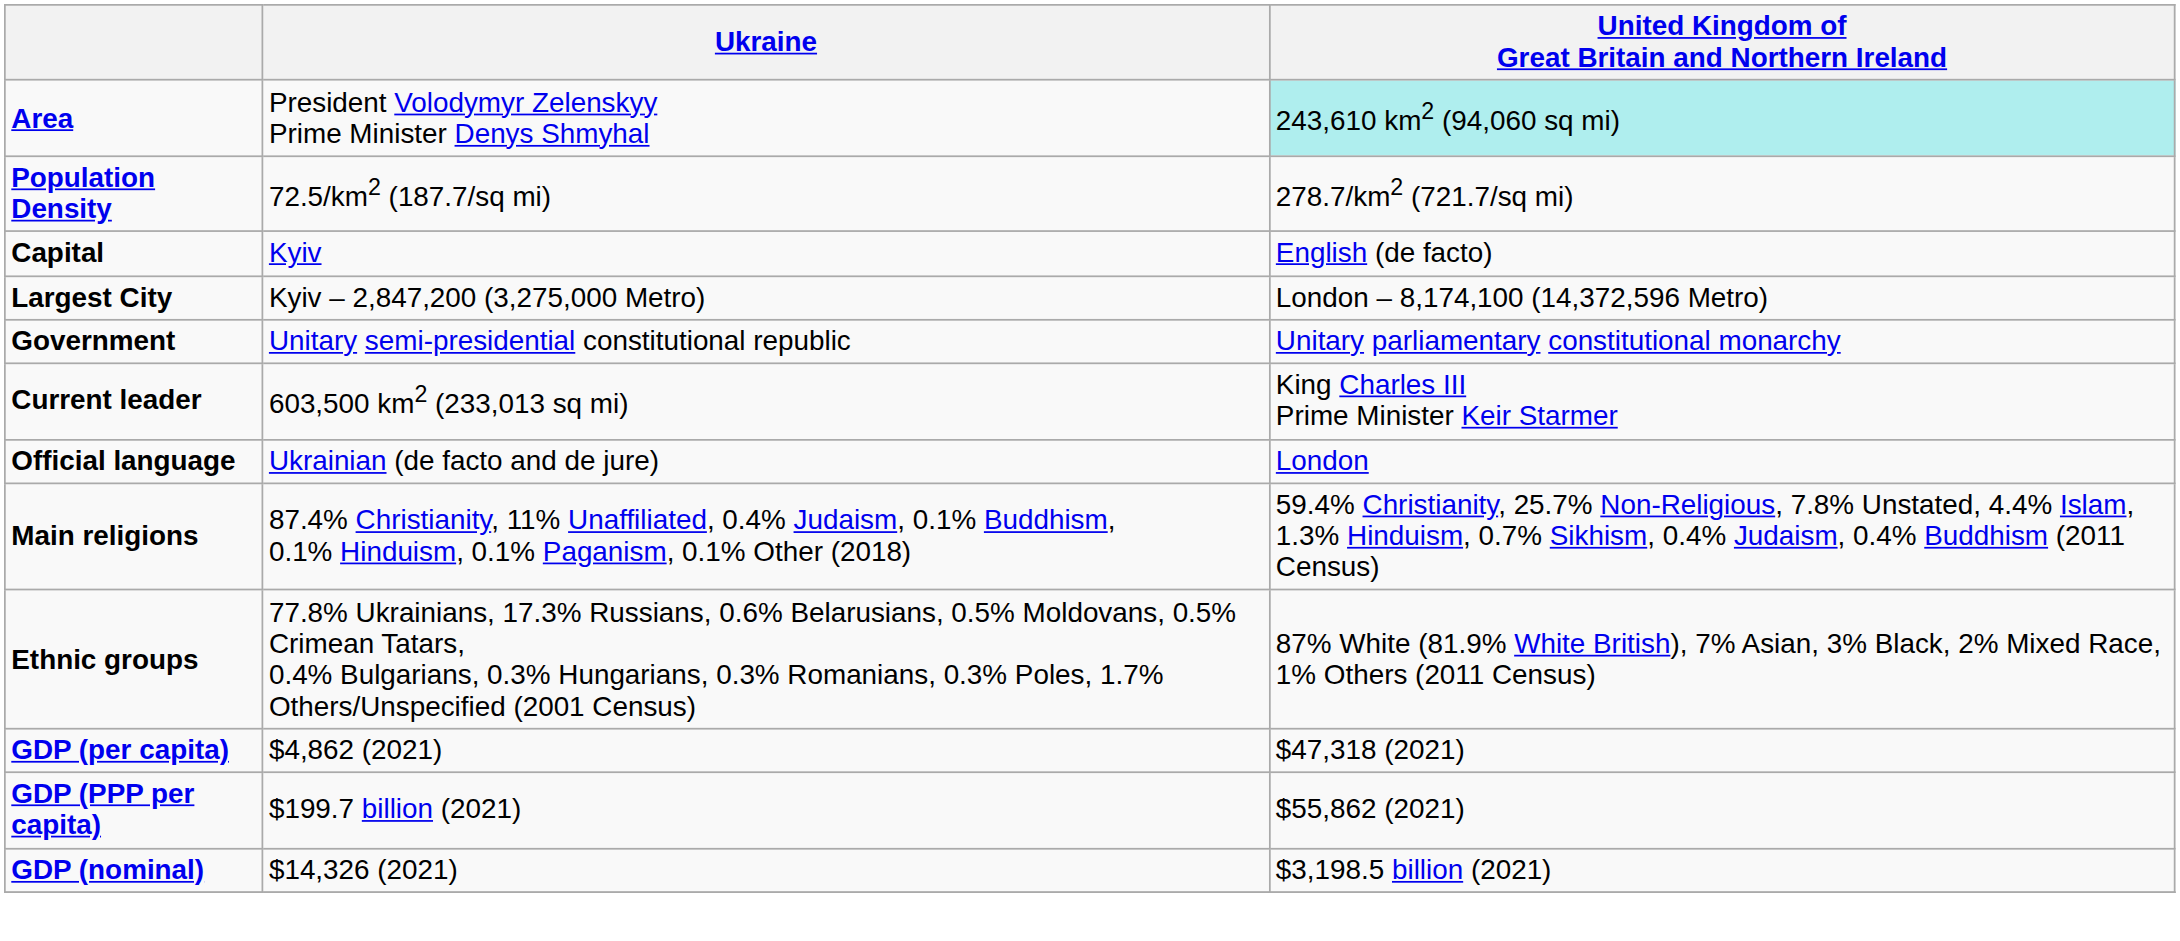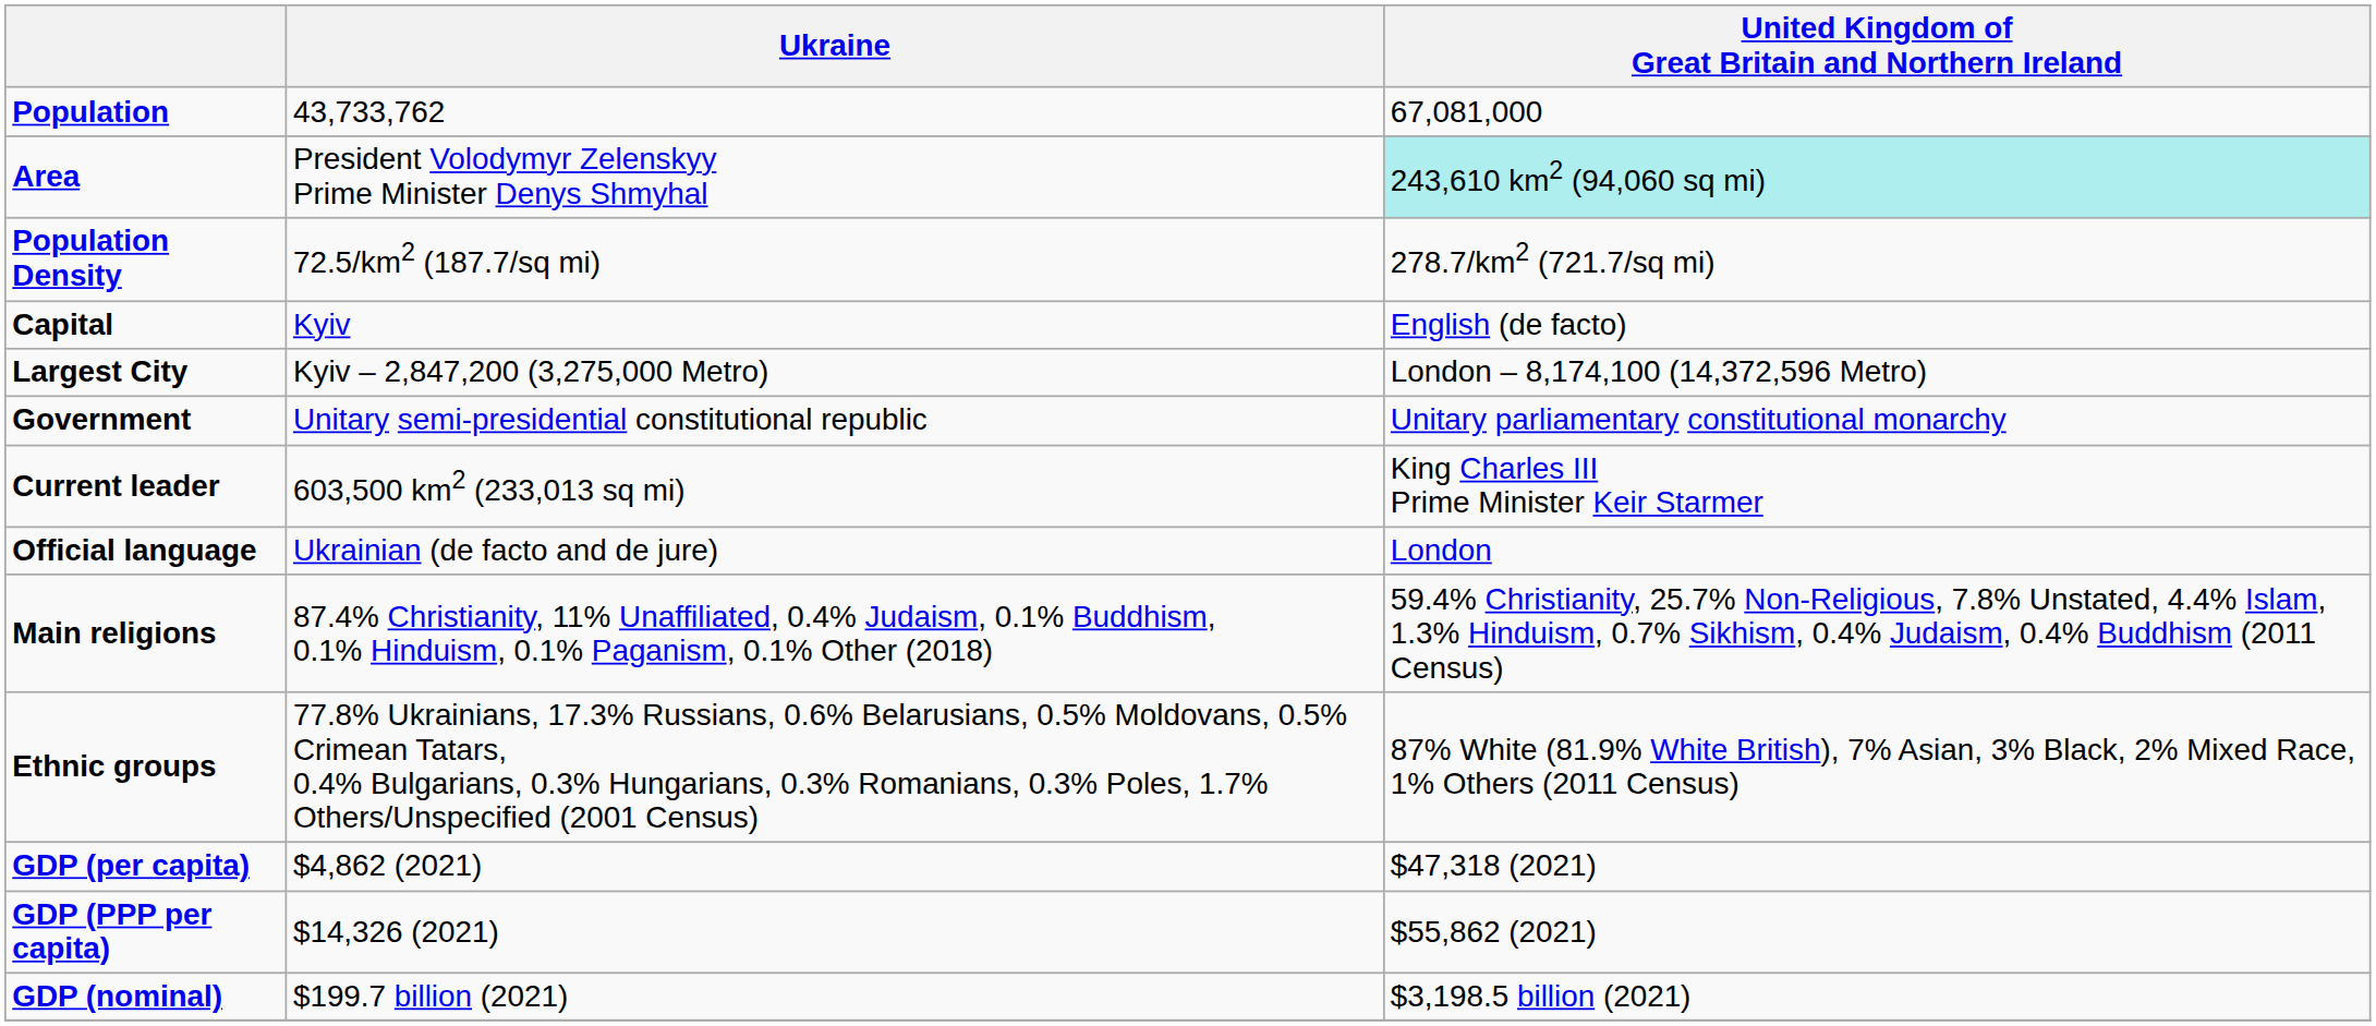 <table class="wikitable">
 <tr>
 <th></th>
 <th> <strong><a href='#'>Ukraine</a></strong></th>
 <th> <strong><a href='#'>United Kingdom of<br>Great Britain and Northern Ireland</a></strong></th>
+</tr>
+<tr>
+<td><strong><a href='#'>Population</a></strong></td>
+<td>43,733,762</td>
+<td>67,081,000</td>
 </tr>
 <tr>
 <td><strong><a href='#'>Area</a></strong></td>
 <td>President <a href='#'>Volodymyr Zelenskyy</a> <br> Prime Minister <a href='#'>Denys Shmyhal</a></td>
 <td style="background: paleturquoise;">243,610 km<sup>2</sup> (94,060 sq mi)</td>
 </tr>
 <tr>
 <td><strong><a href='#'>Population Density</a></strong></td>
 <td>72.5/km<sup>2</sup> (187.7/sq mi)</td>
 <td>278.7/km<sup>2</sup> (721.7/sq mi)</td>
 </tr>
 <tr>
 <td><strong>Capital</strong></td>
 <td><a href='#'>Kyiv</a></td>
 <td><a href='#'>English</a> (de facto)</td>
 </tr>
 <tr>
 <td><strong>Largest City</strong></td>
 <td>Kyiv – 2,847,200 (3,275,000 Metro)</td>
 <td>London – 8,174,100 (14,372,596 Metro)</td>
 </tr>
 <tr>
 <td><strong>Government</strong></td>
 <td><a href='#'>Unitary</a> <a href='#'>semi-presidential</a> constitutional republic</td>
 <td><a href='#'>Unitary</a> <a href='#'>parliamentary</a> <a href='#'>constitutional monarchy</a></td>
 </tr>
 <tr>
 <td><strong>Current leader</strong></td>
 <td>603,500 km<sup>2</sup> (233,013 sq mi)</td>
 <td>King <a href='#'>Charles III</a><br> Prime Minister <a href='#'>Keir Starmer</a></td>
 </tr>
 <tr>
 <td><strong>Official language</strong></td>
 <td><a href='#'>Ukrainian</a> (de facto and de jure)</td>
 <td><a href='#'>London</a></td>
 </tr>
 <tr>
 <td><strong>Main religions</strong></td>
 <td>87.4% <a href='#'>Christianity</a>, 11% <a href='#'>Unaffiliated</a>, 0.4% <a href='#'>Judaism</a>, 0.1% <a href='#'>Buddhism</a>, <br> 0.1% <a href='#'>Hinduism</a>, 0.1% <a href='#'>Paganism</a>, 0.1% Other (2018)</td>
 <td>59.4% <a href='#'>Christianity</a>, 25.7% <a href='#'>Non-Religious</a>, 7.8% Unstated, 4.4% <a href='#'>Islam</a>, <br> 1.3% <a href='#'>Hinduism</a>, 0.7% <a href='#'>Sikhism</a>, 0.4% <a href='#'>Judaism</a>, 0.4% <a href='#'>Buddhism</a> (2011 Census)</td>
 </tr>
 <tr>
 <td><strong>Ethnic groups</strong></td>
 <td>77.8% Ukrainians, 17.3% Russians, 0.6% Belarusians, 0.5% Moldovans, 0.5% Crimean Tatars, <br> 0.4% Bulgarians, 0.3% Hungarians, 0.3% Romanians, 0.3% Poles, 1.7% Others/Unspecified (2001 Census)</td>
 <td>87% White (81.9% <a href='#'>White British</a>), 7% Asian, 3% Black, 2% Mixed Race, 1% Others (2011 Census)</td>
 </tr>
 <tr>
 <td><strong><a href='#'>GDP (per capita)</a></strong></td>
 <td>$4,862 (2021)</td>
 <td>$47,318 (2021)</td>
 </tr>
 <tr>
 <td><strong><a href='#'>GDP (PPP per capita)</a></strong></td>
-<td>$199.7 <a href='#'>billion</a> (2021)</td>
+<td>$14,326 (2021)</td>
 <td>$55,862 (2021)</td>
 </tr>
 <tr>
 <td><strong><a href='#'>GDP (nominal)</a></strong></td>
-<td>$14,326 (2021)</td>
+<td>$199.7 <a href='#'>billion</a> (2021)</td>
 <td>$3,198.5 <a href='#'>billion</a> (2021)</td>
 </tr>
 <tr>
 </tr>
 </table>
